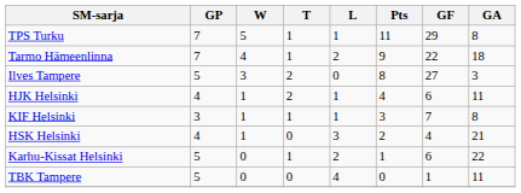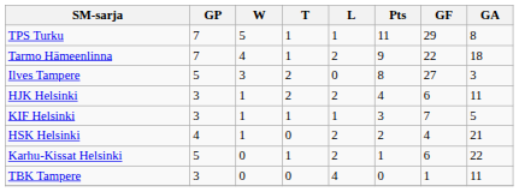 <table class="wikitable" style="width: 40em;">
 <tr>
 <th bgcolor="#DDDDFF" width="20%">SM-sarja</th>
 <th bgcolor="#DDDDFF" width="5%">GP</th>
 <th bgcolor="#DDDDFF" width="5%">W</th>
 <th bgcolor="#DDDDFF" width="5%">T</th>
 <th bgcolor="#DDDDFF" width="5%">L</th>
 <th bgcolor="#DDDDFF" width="5%">Pts</th>
 <th bgcolor="#DDDDFF" width="5%">GF</th>
 <th bgcolor="#DDDDFF" width="5%">GA</th>
 </tr>
 <tr>
 <td><a href='#'>TPS Turku</a></td>
 <td>7</td>
 <td>5</td>
 <td>1</td>
 <td>1</td>
 <td>11</td>
 <td>29</td>
 <td>8</td>
 </tr>
 <tr>
 <td><a href='#'>Tarmo Hämeenlinna</a></td>
 <td>7</td>
 <td>4</td>
 <td>1</td>
 <td>2</td>
 <td>9</td>
 <td>22</td>
 <td>18</td>
 </tr>
 <tr>
 <td><a href='#'>Ilves Tampere</a></td>
 <td>5</td>
 <td>3</td>
 <td>2</td>
 <td>0</td>
 <td>8</td>
 <td>27</td>
 <td>3</td>
 </tr>
 <tr>
 <td><a href='#'>HJK Helsinki</a></td>
-<td>4</td>
+<td>3</td>
 <td>1</td>
 <td>2</td>
-<td>1</td>
+<td>2</td>
 <td>4</td>
 <td>6</td>
 <td>11</td>
 </tr>
 <tr>
 <td><a href='#'>KIF Helsinki</a></td>
 <td>3</td>
 <td>1</td>
 <td>1</td>
 <td>1</td>
 <td>3</td>
 <td>7</td>
-<td>8</td>
+<td>5</td>
 </tr>
 <tr>
 <td><a href='#'>HSK Helsinki</a></td>
 <td>4</td>
 <td>1</td>
 <td>0</td>
-<td>3</td>
+<td>2</td>
 <td>2</td>
 <td>4</td>
 <td>21</td>
 </tr>
 <tr>
 <td><a href='#'>Karhu-Kissat Helsinki</a></td>
 <td>5</td>
 <td>0</td>
 <td>1</td>
 <td>2</td>
 <td>1</td>
 <td>6</td>
 <td>22</td>
 </tr>
 <tr>
 <td><a href='#'>TBK Tampere</a></td>
-<td>5</td>
+<td>3</td>
 <td>0</td>
 <td>0</td>
 <td>4</td>
 <td>0</td>
 <td>1</td>
 <td>11</td>
 </tr>
 <tr>
 </tr>
 </table>
